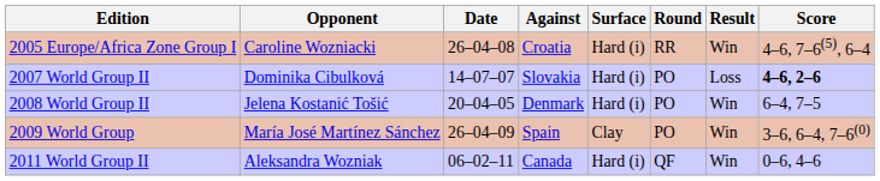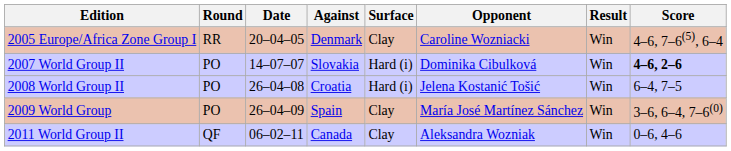 <table class="wikitable" style="font-size:97%;">
 <tr bgcolor="#eeeeee">
 <th>Edition</th>
-<th>Opponent</th>
+<th>Round</th>
 <th>Date</th>
 <th>Against</th>
 <th>Surface</th>
-<th>Round</th>
+<th>Opponent</th>
 <th>Result</th>
 <th>Score</th>
 </tr>
 <tr bgcolor="#EBC2AF">
 <td><a href='#'>2005 Europe/Africa Zone Group I</a></td>
+<td>RR</td>
+<td>20–04–05</td>
+<td> <a href='#'>Denmark</a></td>
+<td>Clay</td>
 <td> <a href='#'>Caroline Wozniacki</a></td>
-<td>26–04–08</td>
-<td> <a href='#'>Croatia</a></td>
-<td>Hard (i)</td>
-<td>RR</td>
 <td>Win</td>
 <td>4–6, 7–6<sup>(5)</sup>, 6–4</td>
 </tr>
 <tr bgcolor="#CCCCFF">
 <td><a href='#'>2007 World Group II</a></td>
-<td> <a href='#'>Dominika Cibulková</a></td>
+<td>PO</td>
 <td>14–07–07</td>
 <td> <a href='#'>Slovakia</a></td>
 <td>Hard (i)</td>
-<td>PO</td>
-<td>Loss</td>
+<td> <a href='#'>Dominika Cibulková</a></td>
+<td>Win</td>
 <td><strong>4–6, 2–6</strong></td>
 </tr>
 <tr bgcolor="#CCCCFF">
 <td><a href='#'>2008 World Group II</a></td>
+<td>PO</td>
+<td>26–04–08</td>
+<td> <a href='#'>Croatia</a></td>
+<td>Hard (i)</td>
 <td> <a href='#'>Jelena Kostanić Tošić</a></td>
-<td>20–04–05</td>
-<td> <a href='#'>Denmark</a></td>
-<td>Hard (i)</td>
-<td>PO</td>
 <td>Win</td>
 <td>6–4, 7–5</td>
 </tr>
 <tr bgcolor="#EBC2AF">
 <td><a href='#'>2009 World Group</a></td>
-<td> <a href='#'>María José Martínez Sánchez</a></td>
+<td>PO</td>
 <td>26–04–09</td>
 <td> <a href='#'>Spain</a></td>
 <td>Clay</td>
-<td>PO</td>
+<td> <a href='#'>María José Martínez Sánchez</a></td>
 <td>Win</td>
 <td>3–6, 6–4, 7–6<sup>(0)</sup></td>
 </tr>
 <tr bgcolor="#CCCCFF">
 <td><a href='#'>2011 World Group II</a></td>
-<td> <a href='#'>Aleksandra Wozniak</a></td>
+<td>QF</td>
 <td>06–02–11</td>
 <td> <a href='#'>Canada</a></td>
-<td>Hard (i)</td>
-<td>QF</td>
+<td>Clay</td>
+<td> <a href='#'>Aleksandra Wozniak</a></td>
 <td>Win</td>
 <td>0–6, 4–6</td>
 </tr>
 </table>
